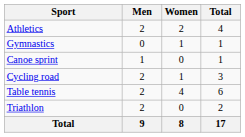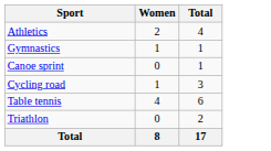 <table class="wikitable sortable" style="text-align:center;">
 <tr>
 <th width=180>Sport</th>
-<th width=55>Men</th>
 <th width=55>Women</th>
 <th width=55>Total</th>
 </tr>
 <tr>
 <td align=left><a href='#'>Athletics</a></td>
 <td>2</td>
-<td>2</td>
 <td>4</td>
 </tr>
 <tr>
 <td align=left><a href='#'>Gymnastics</a></td>
-<td>0</td>
 <td>1</td>
 <td>1</td>
 </tr>
 <tr>
 <td align=left><a href='#'>Canoe sprint</a></td>
-<td>1</td>
 <td>0</td>
 <td>1</td>
 </tr>
 <tr>
 <td align=left><a href='#'>Cycling road</a></td>
-<td>2</td>
 <td>1</td>
 <td>3</td>
 </tr>
 <tr>
 <td align=left><a href='#'>Table tennis</a></td>
-<td>2</td>
 <td>4</td>
 <td>6</td>
 </tr>
 <tr>
 <td align=left><a href='#'>Triathlon</a></td>
-<td>2</td>
 <td>0</td>
 <td>2</td>
 </tr>
 <tr>
 <th align=left>Total</th>
-<th>9</th>
 <th>8</th>
 <th>17</th>
 </tr>
 </table>
